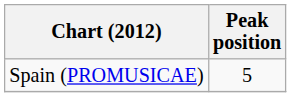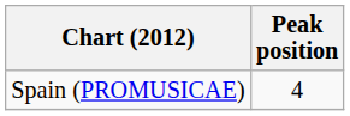 <table class="wikitable sortable">
 <tr>
 <th scope="col">Chart (2012)</th>
 <th scope="col">Peak<br>position</th>
 </tr>
 <tr>
 <td>Spain (<a href='#'>PROMUSICAE</a>)</td>
-<td style="text-align:center;">5</td>
+<td style="text-align:center;">4</td>
 </tr>
 <tr>
 </tr>
 </table>
